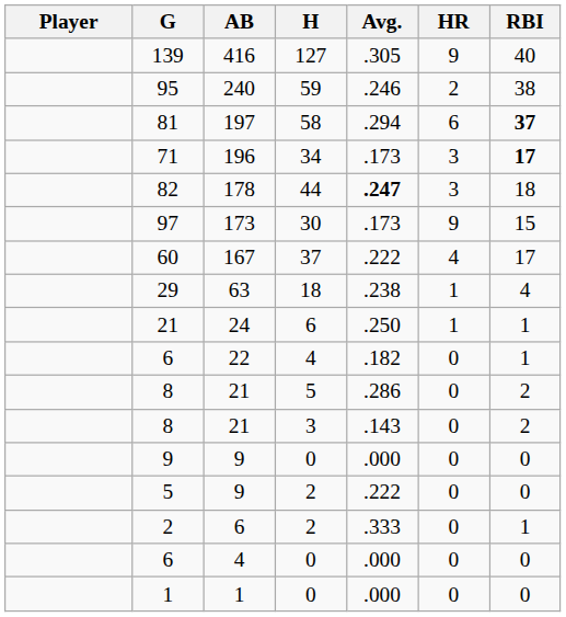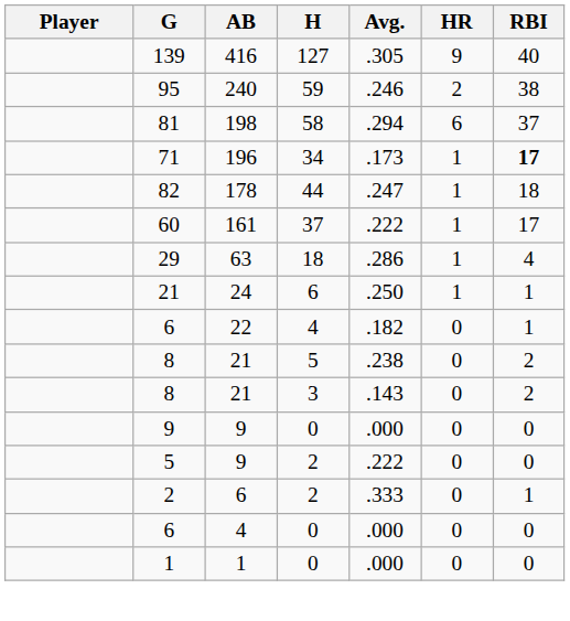 <table class="wikitable sortable">
 <tr>
 <th bgcolor="#DDDDFF" width="16%">Player</th>
 <th bgcolor="#DDDDFF" width="9%">G</th>
 <th bgcolor="#DDDDFF" width="9%">AB</th>
 <th bgcolor="#DDDDFF" width="9%">H</th>
 <th bgcolor="#DDDDFF" width="9%">Avg.</th>
 <th bgcolor="#DDDDFF" width="9%">HR</th>
 <th bgcolor="#DDDDFF" width="9%">RBI</th>
 </tr>
 <tr align="center">
 <td></td>
 <td>139</td>
 <td>416</td>
 <td>127</td>
 <td>.305</td>
 <td>9</td>
 <td>40</td>
 </tr>
 <tr align="center">
 <td></td>
 <td>95</td>
 <td>240</td>
 <td>59</td>
 <td>.246</td>
 <td>2</td>
 <td>38</td>
 </tr>
 <tr align="center">
 <td></td>
 <td>81</td>
-<td>197</td>
+<td>198</td>
 <td>58</td>
 <td>.294</td>
 <td>6</td>
-<td><strong>37</strong></td>
+<td>37</td>
 </tr>
 <tr align="center">
 <td></td>
 <td>71</td>
 <td>196</td>
 <td>34</td>
 <td>.173</td>
-<td>3</td>
+<td>1</td>
 <td><strong>17</strong></td>
 </tr>
 <tr align="center">
 <td></td>
 <td>82</td>
 <td>178</td>
 <td>44</td>
-<td><strong>.247</strong></td>
-<td>3</td>
+<td>.247</td>
+<td>1</td>
 <td>18</td>
 </tr>
 <tr align="center">
 <td></td>
-<td>97</td>
-<td>173</td>
-<td>30</td>
-<td>.173</td>
-<td>9</td>
-<td>15</td>
-</tr>
-<tr align="center">
-<td></td>
 <td>60</td>
-<td>167</td>
+<td>161</td>
 <td>37</td>
 <td>.222</td>
-<td>4</td>
+<td>1</td>
 <td>17</td>
 </tr>
 <tr align="center">
 <td></td>
 <td>29</td>
 <td>63</td>
 <td>18</td>
-<td>.238</td>
+<td>.286</td>
 <td>1</td>
 <td>4</td>
 </tr>
 <tr align="center">
 <td></td>
 <td>21</td>
 <td>24</td>
 <td>6</td>
 <td>.250</td>
 <td>1</td>
 <td>1</td>
 </tr>
 <tr align="center">
 <td></td>
 <td>6</td>
 <td>22</td>
 <td>4</td>
 <td>.182</td>
 <td>0</td>
 <td>1</td>
 </tr>
 <tr align=center>
 <td></td>
 <td>8</td>
 <td>21</td>
 <td>5</td>
-<td>.286</td>
+<td>.238</td>
 <td>0</td>
 <td>2</td>
 </tr>
 <tr align="center">
 <td></td>
 <td>8</td>
 <td>21</td>
 <td>3</td>
 <td>.143</td>
 <td>0</td>
 <td>2</td>
 </tr>
 <tr align="center">
 <td></td>
 <td>9</td>
 <td>9</td>
 <td>0</td>
 <td>.000</td>
 <td>0</td>
 <td>0</td>
 </tr>
 <tr align="center">
 <td></td>
 <td>5</td>
 <td>9</td>
 <td>2</td>
 <td>.222</td>
 <td>0</td>
 <td>0</td>
 </tr>
 <tr align="center">
 <td></td>
 <td>2</td>
 <td>6</td>
 <td>2</td>
 <td>.333</td>
 <td>0</td>
 <td>1</td>
 </tr>
 <tr align="center">
 <td></td>
 <td>6</td>
 <td>4</td>
 <td>0</td>
 <td>.000</td>
 <td>0</td>
 <td>0</td>
 </tr>
 <tr align="center">
 <td></td>
 <td>1</td>
 <td>1</td>
 <td>0</td>
 <td>.000</td>
 <td>0</td>
 <td>0</td>
 </tr>
 </table>
